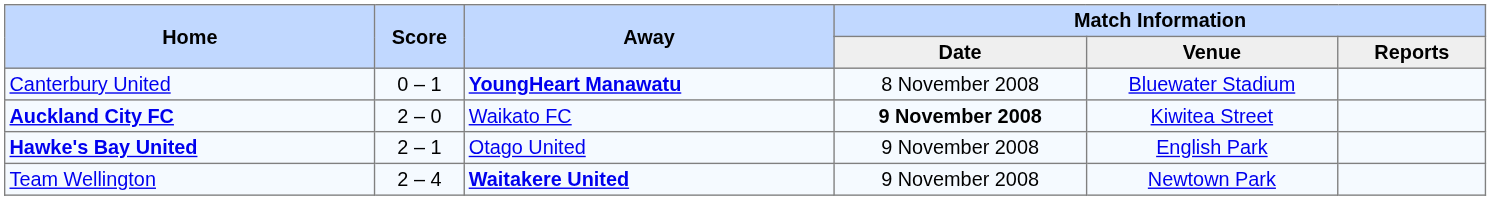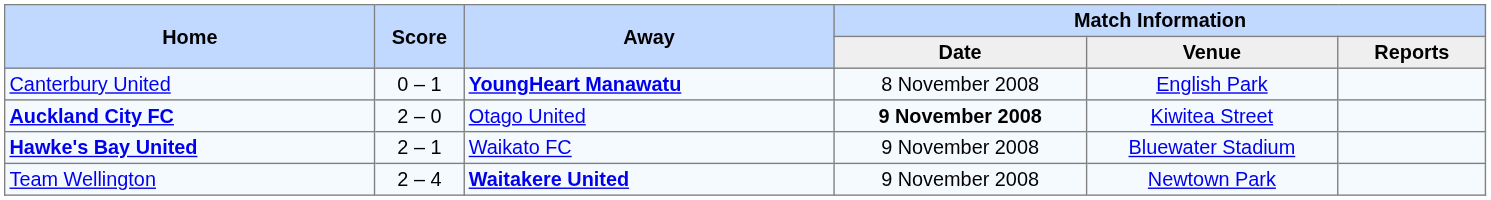 <table border=1 style="border-collapse:collapse; font-size:90%; text-align:center;" cellpadding=3 cellspacing=0 width=85%>
 <tr bgcolor=#C1D8FF>
 <th rowspan=2 width=25%>Home</th>
 <th rowspan=2 width=6%>Score</th>
 <th rowspan=2 width=25%>Away</th>
 <th colspan=6>Match Information</th>
 </tr>
 <tr bgcolor=#EFEFEF>
 <th width=17%>Date</th>
 <th width=17%>Venue</th>
 <th width=10%>Reports</th>
 </tr>
 <tr bgcolor=#F5FAFF>
 <td align=left> <a href='#'>Canterbury United</a></td>
 <td>0 – 1</td>
 <td align=left> <strong><a href='#'>YoungHeart Manawatu</a> </strong></td>
 <td>8 November 2008</td>
-<td><a href='#'>Bluewater Stadium</a></td>
+<td><a href='#'>English Park</a></td>
 <td></td>
 </tr>
 <tr bgcolor=#F5FAFF>
 <td align=left> <strong><a href='#'>Auckland City FC</a></strong></td>
 <td>2 – 0</td>
-<td align=left> <a href='#'>Waikato FC</a></td>
+<td align=left> <a href='#'>Otago United</a></td>
 <td><strong>9 November 2008</strong></td>
 <td><a href='#'>Kiwitea Street</a></td>
 <td></td>
 </tr>
 <tr bgcolor=#F5FAFF>
 <td align=left> <strong><a href='#'>Hawke's Bay United</a></strong></td>
 <td>2 – 1</td>
-<td align=left> <a href='#'>Otago United</a></td>
+<td align=left> <a href='#'>Waikato FC</a></td>
 <td>9 November 2008</td>
-<td><a href='#'>English Park</a></td>
+<td><a href='#'>Bluewater Stadium</a></td>
 <td></td>
 </tr>
 <tr bgcolor=#F5FAFF>
 <td align=left> <a href='#'>Team Wellington</a></td>
 <td>2 – 4</td>
 <td align=left> <strong><a href='#'>Waitakere United</a></strong></td>
 <td>9 November 2008</td>
 <td><a href='#'>Newtown Park</a></td>
 <td></td>
 </tr>
 </table>
